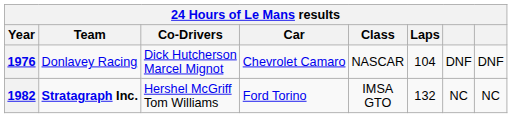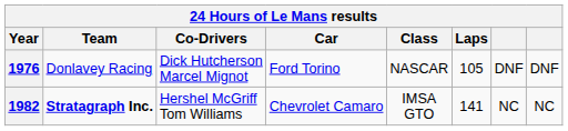 <table class="wikitable" style="text-align:center; font-size:90%">
 <tr>
 <th colspan=8><a href='#'>24 Hours of Le Mans</a> results</th>
 </tr>
 <tr>
 <th>Year</th>
 <th>Team</th>
 <th>Co-Drivers</th>
 <th>Car</th>
 <th>Class</th>
 <th>Laps</th>
 <th></th>
 <th></th>
 </tr>
 <tr>
 <th><a href='#'>1976</a></th>
 <td align="left"> <a href='#'>Donlavey Racing</a></td>
 <td align="left"> <a href='#'>Dick Hutcherson</a><br> <a href='#'>Marcel Mignot</a></td>
-<td align="left"><a href='#'>Chevrolet Camaro</a></td>
+<td align="left"><a href='#'>Ford Torino</a></td>
 <td>NASCAR</td>
-<td>104</td>
+<td>105</td>
 <td>DNF</td>
 <td>DNF</td>
 </tr>
 <tr>
 <th><a href='#'>1982</a></th>
 <td align="left"><strong> <a href='#'>Stratagraph</a> Inc.</strong></td>
 <td align="left"> <a href='#'>Hershel McGriff</a><br> Tom Williams</td>
-<td align="left"><a href='#'>Ford Torino</a></td>
+<td align="left"><a href='#'>Chevrolet Camaro</a></td>
 <td>IMSA<br>GTO</td>
-<td>132</td>
+<td>141</td>
 <td>NC</td>
 <td>NC</td>
 </tr>
 </table>
